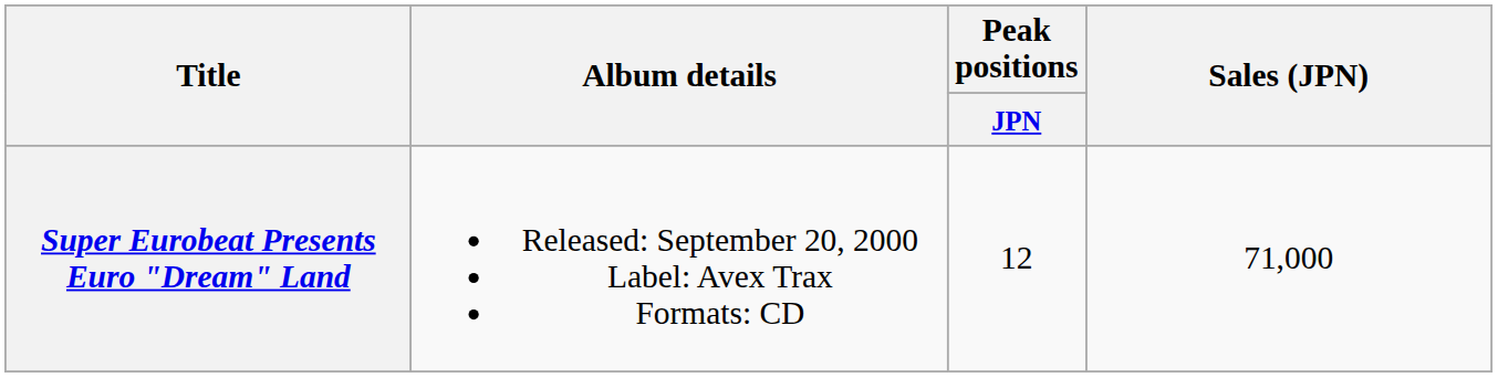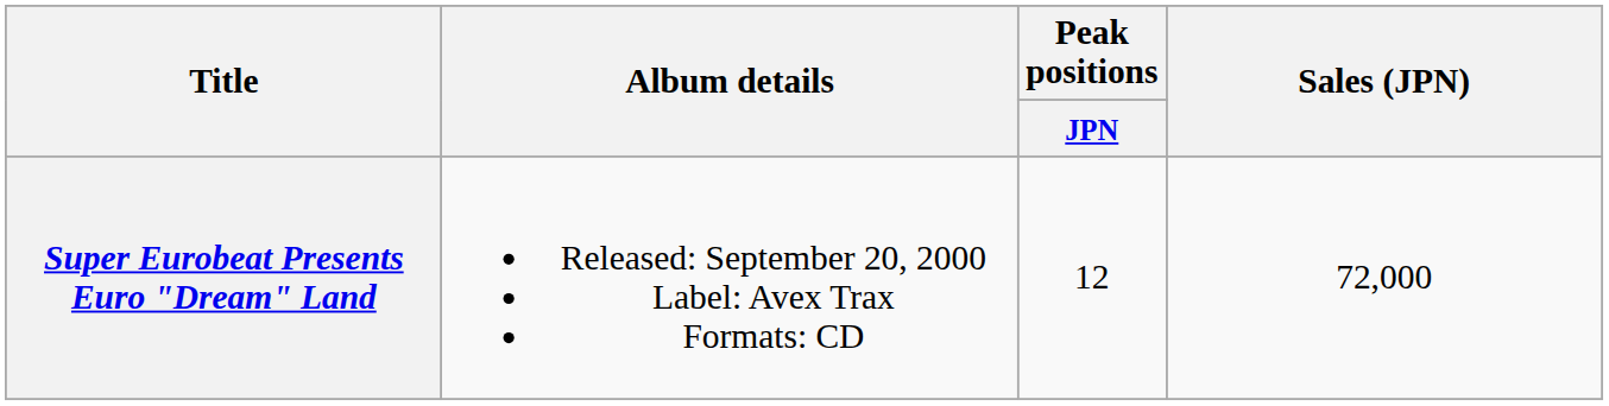 <table class="wikitable plainrowheaders" style="text-align:center;">
 <tr>
 <th style="width:12em;" rowspan="2">Title</th>
 <th style="width:16em;" rowspan="2">Album details</th>
 <th>Peak positions</th>
 <th style="width:12em;" rowspan="2">Sales (JPN)</th>
 </tr>
 <tr>
 <th style="width:2.5em;"><small><a href='#'>JPN</a></small><br></th>
 </tr>
 <tr>
 <th scope="row"><em><a href='#'>Super Eurobeat Presents Euro "Dream" Land</a></em></th>
 <td><br><ul><li>Released: September 20, 2000 </li><li>Label: Avex Trax</li><li>Formats: CD</li></ul></td>
 <td>12</td>
-<td>71,000</td>
+<td>72,000</td>
 </tr>
 </table>
